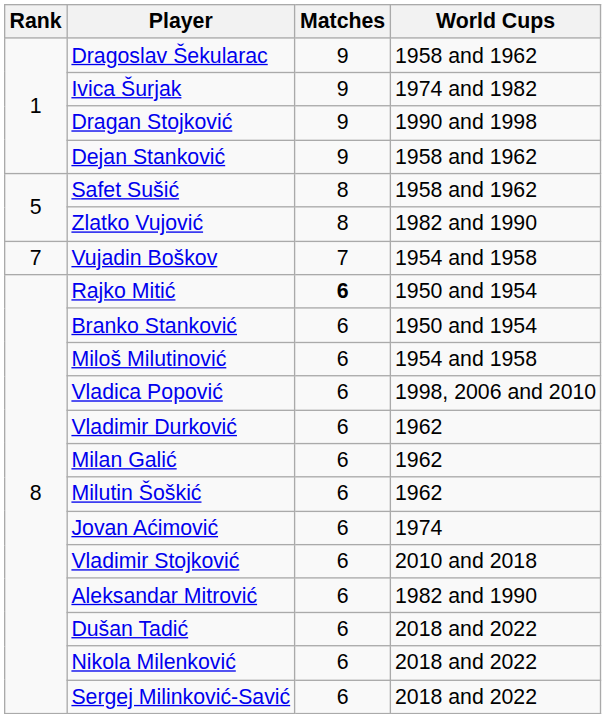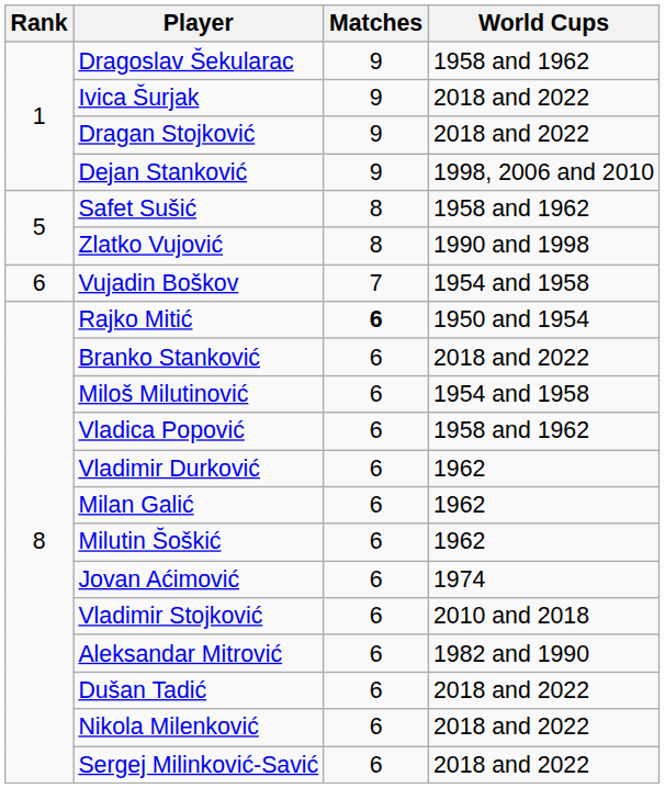 <table class="wikitable" style="text-align: left;">
 <tr>
 <th>Rank</th>
 <th>Player</th>
 <th>Matches</th>
 <th>World Cups</th>
 </tr>
 <tr>
 <td rowspan=4 align=center>1</td>
 <td><a href='#'>Dragoslav Šekularac</a></td>
 <td align=center>9</td>
 <td>1958 and 1962</td>
 </tr>
 <tr>
 <td><a href='#'>Ivica Šurjak</a></td>
 <td align=center>9</td>
-<td>1974 and 1982</td>
+<td>2018 and 2022</td>
 </tr>
 <tr>
 <td><a href='#'>Dragan Stojković</a></td>
 <td align=center>9</td>
-<td>1990 and 1998</td>
+<td>2018 and 2022</td>
 </tr>
 <tr>
 <td><a href='#'>Dejan Stanković</a></td>
 <td align=center>9</td>
-<td>1958 and 1962</td>
+<td>1998, 2006 and 2010</td>
 </tr>
 <tr>
 <td rowspan=2 align=center>5</td>
 <td><a href='#'>Safet Sušić</a></td>
 <td align=center>8</td>
 <td>1958 and 1962</td>
 </tr>
 <tr>
 <td><a href='#'>Zlatko Vujović</a></td>
 <td align=center>8</td>
-<td>1982 and 1990</td>
+<td>1990 and 1998</td>
 </tr>
 <tr>
-<td align=center>7</td>
+<td align=center>6</td>
 <td><a href='#'>Vujadin Boškov</a></td>
 <td align=center>7</td>
 <td>1954 and 1958</td>
 </tr>
 <tr>
 <td rowspan=13 align=center>8</td>
 <td><a href='#'>Rajko Mitić</a></td>
 <td align=center><strong>6</strong></td>
 <td>1950 and 1954</td>
 </tr>
 <tr>
 <td><a href='#'>Branko Stanković</a></td>
 <td align=center>6</td>
-<td>1950 and 1954</td>
+<td>2018 and 2022</td>
 </tr>
 <tr>
 <td><a href='#'>Miloš Milutinović</a></td>
 <td align=center>6</td>
 <td>1954 and 1958</td>
 </tr>
 <tr>
 <td><a href='#'>Vladica Popović</a></td>
 <td align=center>6</td>
-<td>1998, 2006 and 2010</td>
+<td>1958 and 1962</td>
 </tr>
 <tr>
 <td><a href='#'>Vladimir Durković</a></td>
 <td align=center>6</td>
 <td>1962</td>
 </tr>
 <tr>
 <td><a href='#'>Milan Galić</a></td>
 <td align=center>6</td>
 <td>1962</td>
 </tr>
 <tr>
 <td><a href='#'>Milutin Šoškić</a></td>
 <td align=center>6</td>
 <td>1962</td>
 </tr>
 <tr>
 <td><a href='#'>Jovan Aćimović</a></td>
 <td align=center>6</td>
 <td>1974</td>
 </tr>
 <tr>
 <td><a href='#'>Vladimir Stojković</a></td>
 <td align=center>6</td>
 <td>2010 and 2018</td>
 </tr>
 <tr>
 <td><a href='#'>Aleksandar Mitrović</a></td>
 <td align=center>6</td>
 <td>1982 and 1990</td>
 </tr>
 <tr>
 <td><a href='#'>Dušan Tadić</a></td>
 <td align=center>6</td>
 <td>2018 and 2022</td>
 </tr>
 <tr>
 <td><a href='#'>Nikola Milenković</a></td>
 <td align=center>6</td>
 <td>2018 and 2022</td>
 </tr>
 <tr>
 <td><a href='#'>Sergej Milinković-Savić</a></td>
 <td align=center>6</td>
 <td>2018 and 2022</td>
 </tr>
 </table>
